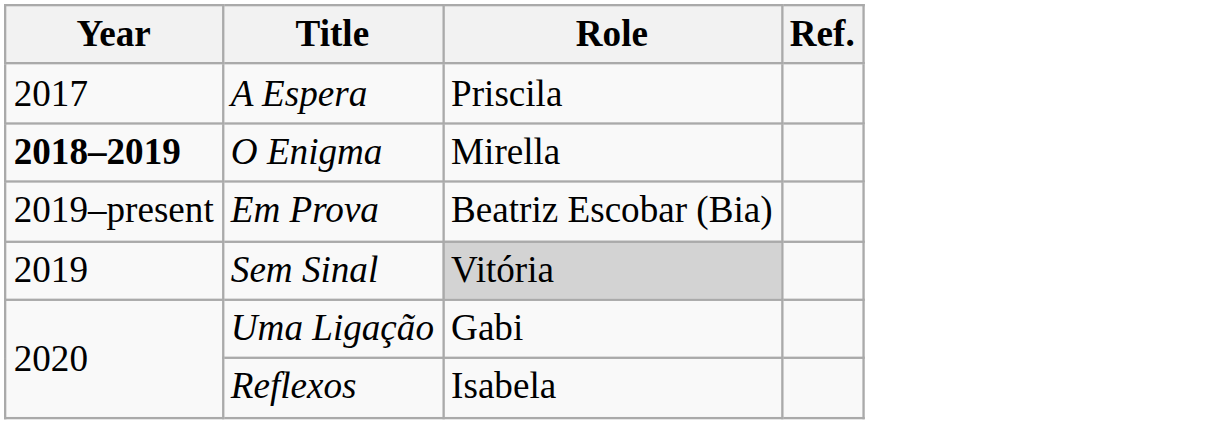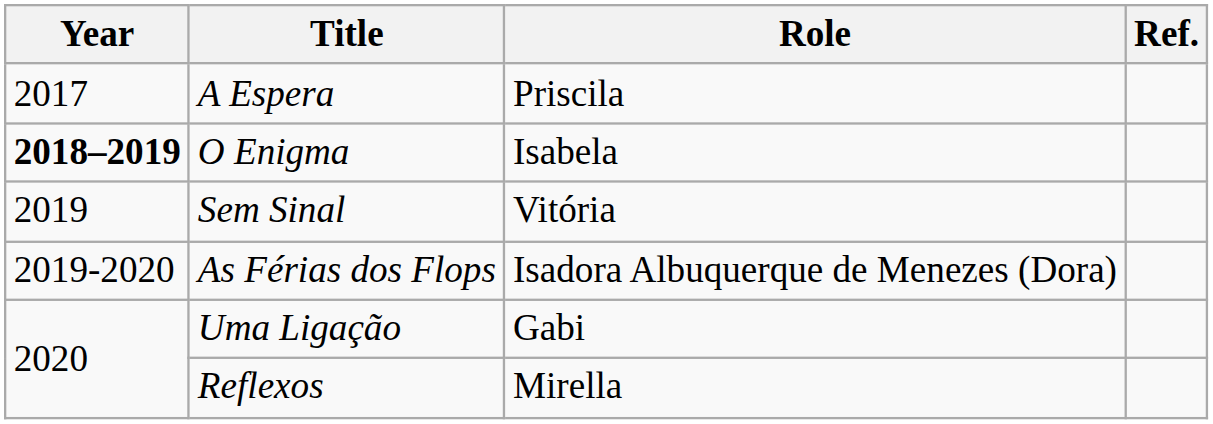 <table class="wikitable sortable">
 <tr>
 <th>Year</th>
 <th>Title</th>
 <th>Role</th>
 <th class="unsortable">Ref.</th>
 </tr>
 <tr>
 <td>2017</td>
 <td><em>A Espera</em></td>
 <td>Priscila</td>
 <td></td>
 </tr>
 <tr>
 <td><strong>2018–2019</strong></td>
 <td><em>O Enigma</em></td>
-<td>Mirella</td>
-<td></td>
-</tr>
-<tr>
-<td>2019–present</td>
-<td><em>Em Prova</em></td>
-<td>Beatriz Escobar (Bia)</td>
+<td>Isabela</td>
 <td></td>
 </tr>
 <tr>
 <td>2019</td>
 <td><em>Sem Sinal</em></td>
-<td style="background: lightgrey;">Vitória</td>
+<td>Vitória</td>
+<td></td>
+</tr>
+<tr>
+<td>2019-2020</td>
+<td><em>As Férias dos Flops</em></td>
+<td>Isadora Albuquerque de Menezes (Dora)</td>
 <td></td>
 </tr>
 <tr>
 <td rowspan="2">2020</td>
 <td><em>Uma Ligação</em></td>
 <td>Gabi</td>
 <td></td>
 </tr>
 <tr>
 <td><em>Reflexos</em></td>
-<td>Isabela</td>
+<td>Mirella</td>
 <td></td>
 </tr>
 </table>
